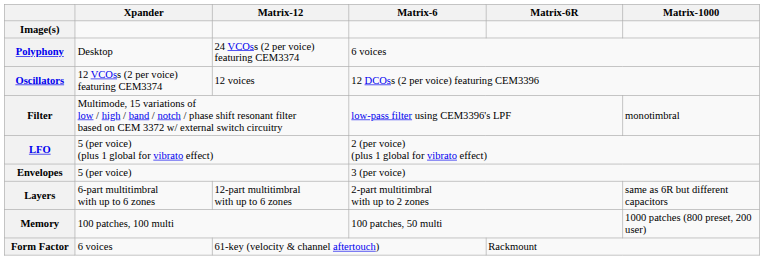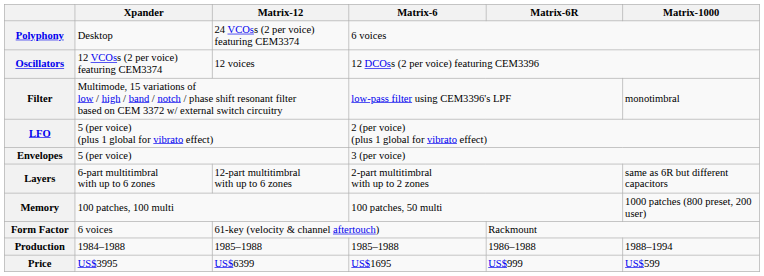 <table class="wikitable" >
 <tr>
 <th width="100"></th>
 <th width="200"><strong>Xpander</strong></th>
 <th width="200"><strong>Matrix-12</strong></th>
 <th width="200"><strong>Matrix-6</strong></th>
 <th width="200"><strong>Matrix-6R</strong></th>
 <th width="200"><strong>Matrix-1000</strong></th>
-</tr>
-<tr style="vertical-align:top;text-align:center;">
-<th>Image(s)</th>
-<td></td>
-<td></td>
-<td></td>
-<td></td>
-<td></td>
 </tr>
 <tr>
 <th><a href='#'>Polyphony</a></th>
 <td>Desktop</td>
 <td>24 <a href='#'>VCOs</a>s (2 per voice) featuring CEM3374</td>
 <td colspan="3">6 voices</td>
 </tr>
 <tr>
 <th><a href='#'>Oscillators</a></th>
 <td>12 <a href='#'>VCOs</a>s (2 per voice) featuring CEM3374</td>
 <td>12 voices</td>
 <td colspan="3">12 <a href='#'>DCOs</a>s (2 per voice) featuring CEM3396</td>
 </tr>
 <tr>
 <th>Filter</th>
 <td colspan="2">Multimode, 15 variations of <br><a href='#'>low</a> / <a href='#'>high</a> / <a href='#'>band</a> / <a href='#'>notch</a> / phase shift resonant filter <br>based on CEM 3372 w/ external switch circuitry</td>
 <td colspan="2"><a href='#'>low-pass filter</a> using CEM3396's LPF</td>
 <td>monotimbral</td>
 </tr>
 <tr>
 <th><a href='#'>LFO</a></th>
 <td colspan="2">5 (per voice) <br>(plus 1 global for <a href='#'>vibrato</a> effect)</td>
 <td colspan="3">2 (per voice) <br>(plus 1 global for <a href='#'>vibrato</a> effect)</td>
 </tr>
 <tr>
 <th>Envelopes</th>
 <td colspan="2">5 (per voice)</td>
 <td colspan="3">3 (per voice)</td>
 </tr>
 <tr>
 <th>Layers</th>
 <td>6-part multitimbral <br>with up to 6 zones</td>
 <td>12-part multitimbral <br>with up to 6 zones</td>
 <td colspan="2">2-part multitimbral <br>with up to 2 zones</td>
 <td>same as 6R but different capacitors</td>
 </tr>
 <tr>
 <th>Memory</th>
 <td colspan="2">100 patches, 100 multi</td>
 <td colspan="2">100 patches, 50 multi</td>
 <td>1000 patches (800 preset, 200 user)</td>
 </tr>
 <tr>
 <th>Form Factor</th>
 <td>6 voices</td>
 <td colspan="2">61-key (velocity & channel <a href='#'>aftertouch</a>)</td>
 <td colspan="2">Rackmount</td>
 </tr>
+<tr>
+<th>Production</th>
+<td>1984–1988</td>
+<td>1985–1988</td>
+<td>1985–1988</td>
+<td>1986–1988</td>
+<td>1988–1994</td>
+</tr>
+<tr>
+<th>Price</th>
+<td><a href='#'>US$</a>3995</td>
+<td><a href='#'>US$</a>6399</td>
+<td><a href='#'>US$</a>1695</td>
+<td><a href='#'>US$</a>999</td>
+<td><a href='#'>US$</a>599</td>
+</tr>
 </table>
